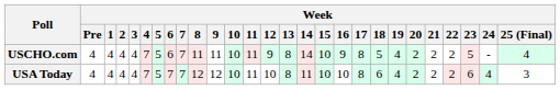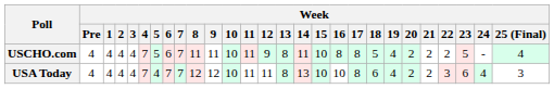 <table class="wikitable" style="white-space:nowrap;">
 <tr>
 <th scope="col" width="100" rowspan="2">Poll</th>
 <th colspan="26">Week</th>
 </tr>
 <tr>
 <th scope="col" width="30">Pre</th>
 <th scope="col" width="30">1</th>
 <th scope="col" width="30">2</th>
 <th scope="col" width="30">3</th>
 <th scope="col" width="30">4</th>
 <th scope="col" width="30">5</th>
 <th scope="col" width="30">6</th>
 <th scope="col" width="30">7</th>
 <th scope="col" width="30">8</th>
 <th scope="col" width="30">9</th>
 <th scope="col" width="30">10</th>
 <th scope="col" width="30">11</th>
 <th scope="col" width="30">12</th>
 <th scope="col" width="30">13</th>
 <th scope="col" width="30">14</th>
 <th scope="col" width="30">15</th>
 <th scope="col" width="30">16</th>
 <th scope="col" width="30">17</th>
 <th scope="col" width="30">18</th>
 <th scope="col" width="30">19</th>
 <th scope="col" width="30">20</th>
 <th scope="col" width="30">21</th>
 <th scope="col" width="30">22</th>
 <th scope="col" width="30">23</th>
 <th scope="col" width="30">24</th>
 <th scope="col" width="30">25 (Final)</th>
 </tr>
 <tr style="text-align:center;">
 <th>USCHO.com</th>
 <td bgcolor=FFFFFF>4 </td>
 <td bgcolor=FFFFFF>4 </td>
 <td bgcolor=FFFFFF>4 </td>
 <td bgcolor=FFFFFF>4</td>
 <td bgcolor=FFE6E6>7</td>
 <td bgcolor=D8FFEB>5 </td>
 <td bgcolor=FFE6E6>6</td>
 <td bgcolor=FFE6E6>7</td>
 <td bgcolor=FFE6E6>11</td>
 <td bgcolor=FFFFFF>11</td>
 <td bgcolor=D8FFEB>10 </td>
 <td bgcolor=FFE6E6>11</td>
 <td bgcolor=D8FFEB>9</td>
 <td bgcolor=D8FFEB>8</td>
-<td bgcolor=FFE6E6>14</td>
+<td bgcolor=FFE6E6>11</td>
 <td bgcolor=D8FFEB>10</td>
-<td bgcolor=D8FFEB>9</td>
+<td bgcolor=D8FFEB>8</td>
 <td bgcolor=D8FFEB>8</td>
 <td bgcolor=D8FFEB>5</td>
 <td bgcolor=D8FFEB>4</td>
 <td bgcolor=D8FFEB>2 </td>
 <td bgcolor=FFFFFF>2 </td>
 <td bgcolor=FFFFFF>2 </td>
 <td bgcolor=FFE6E6>5</td>
 <td bgcolor=FFFFFF>-</td>
 <td bgcolor=D8FFEB>4</td>
 </tr>
 <tr style="text-align:center;">
 <th>USA Today</th>
 <td bgcolor=FFFFFF>4 </td>
 <td bgcolor=FFFFFF>4 </td>
 <td bgcolor=FFFFFF>4</td>
 <td bgcolor=FFFFFF>4</td>
 <td bgcolor=FFE6E6>7</td>
-<td bgcolor=D8FFEB>5 </td>
+<td bgcolor=D8FFEB>4 </td>
 <td bgcolor=FFE6E6>7</td>
 <td bgcolor=D8FFEB>7</td>
 <td bgcolor=FFE6E6>12</td>
 <td bgcolor=FFFFFF>12</td>
 <td bgcolor=D8FFEB>10 </td>
 <td bgcolor=FFFFFF>11</td>
-<td bgcolor=FFFFFF>10</td>
+<td bgcolor=FFFFFF>11</td>
 <td bgcolor=D8FFEB>8</td>
-<td bgcolor=FFE6E6>11</td>
+<td bgcolor=FFE6E6>13</td>
 <td bgcolor=D8FFEB>10</td>
 <td bgcolor=FFFFFF>10</td>
 <td bgcolor=D8FFEB>8</td>
 <td bgcolor=D8FFEB>6</td>
 <td bgcolor=D8FFEB>4</td>
 <td bgcolor=D8FFEB>2 </td>
 <td bgcolor=FFFFFF>2</td>
-<td bgcolor=FFE6E6>2</td>
+<td bgcolor=FFE6E6>3</td>
 <td bgcolor=FFE6E6>6</td>
 <td bgcolor=D8FFEB>4</td>
 <td bgcolor=FFFFFF>3</td>
 </tr>
 </table>
